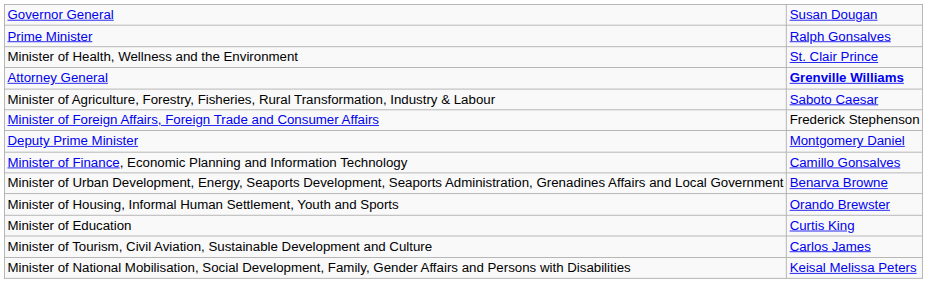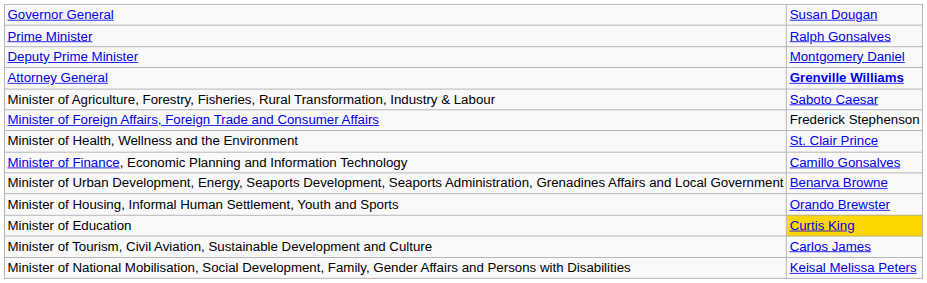 <table class="wikitable">
 <tr>
 <td><a href='#'>Governor General</a></td>
 <td><a href='#'>Susan Dougan</a></td>
 </tr>
 <tr>
 <td><a href='#'>Prime Minister</a></td>
 <td><a href='#'>Ralph Gonsalves</a></td>
 </tr>
 <tr>
-<td>Minister of Health, Wellness and the Environment</td>
-<td><a href='#'>St. Clair Prince</a></td>
+<td><a href='#'>Deputy Prime Minister</a></td>
+<td><a href='#'>Montgomery Daniel</a></td>
 </tr>
 <tr>
 <td><a href='#'>Attorney General</a></td>
 <td><strong><a href='#'>Grenville Williams</a></strong></td>
 </tr>
 <tr>
 <td>Minister of Agriculture, Forestry, Fisheries, Rural Transformation, Industry & Labour</td>
 <td><a href='#'>Saboto Caesar</a></td>
 </tr>
 <tr>
 <td><a href='#'>Minister of Foreign Affairs, Foreign Trade and Consumer Affairs</a></td>
 <td>Frederick Stephenson</td>
 </tr>
 <tr>
-<td><a href='#'>Deputy Prime Minister</a></td>
-<td><a href='#'>Montgomery Daniel</a></td>
+<td>Minister of Health, Wellness and the Environment</td>
+<td><a href='#'>St. Clair Prince</a></td>
 </tr>
 <tr>
 <td><a href='#'>Minister of Finance</a>, Economic Planning and Information Technology</td>
 <td><a href='#'>Camillo Gonsalves</a></td>
 </tr>
 <tr>
 <td>Minister of Urban Development, Energy, Seaports Development, Seaports Administration, Grenadines Affairs and Local Government</td>
 <td><a href='#'>Benarva Browne</a></td>
 </tr>
 <tr>
 <td>Minister of Housing, Informal Human Settlement, Youth and Sports</td>
 <td><a href='#'>Orando Brewster</a></td>
 </tr>
 <tr>
 <td>Minister of Education</td>
-<td><a href='#'>Curtis King</a></td>
+<td style="background: gold;"><a href='#'>Curtis King</a></td>
 </tr>
 <tr>
 <td>Minister of Tourism, Civil Aviation, Sustainable Development and Culture</td>
 <td><a href='#'>Carlos James</a></td>
 </tr>
 <tr>
 <td>Minister of National Mobilisation, Social Development, Family, Gender Affairs and Persons with Disabilities</td>
 <td><a href='#'>Keisal Melissa Peters</a></td>
 </tr>
 </table>
